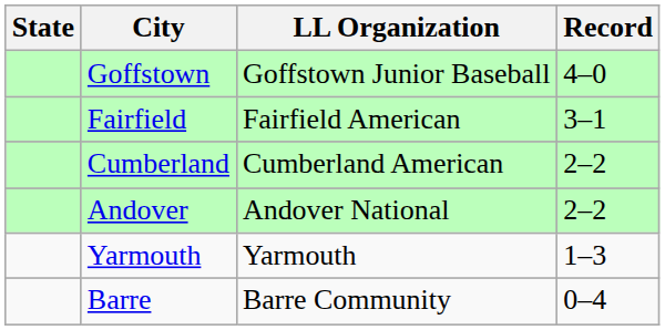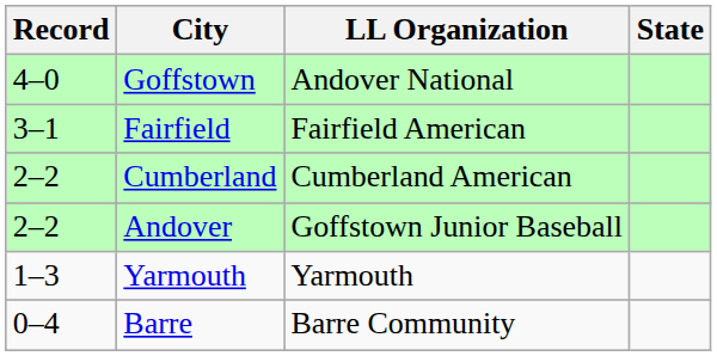 <table class="wikitable">
 <tr>
-<th>State</th>
+<th>Record</th>
 <th>City</th>
 <th>LL Organization</th>
-<th>Record</th>
+<th>State</th>
 </tr>
 <tr bgcolor=#bbffbb>
+<td>4–0</td>
+<td><a href='#'>Goffstown</a></td>
+<td>Andover National</td>
 <td><strong></strong></td>
-<td><a href='#'>Goffstown</a></td>
-<td>Goffstown Junior Baseball</td>
-<td>4–0</td>
 </tr>
 <tr bgcolor=#bbffbb>
-<td><strong></strong></td>
+<td>3–1</td>
 <td><a href='#'>Fairfield</a></td>
 <td>Fairfield American</td>
-<td>3–1</td>
+<td><strong></strong></td>
 </tr>
 <tr bgcolor=#bbffbb>
-<td><strong></strong></td>
+<td>2–2</td>
 <td><a href='#'>Cumberland</a></td>
 <td>Cumberland American</td>
-<td>2–2</td>
+<td><strong></strong></td>
 </tr>
 <tr bgcolor=#bbffbb>
+<td>2–2</td>
+<td><a href='#'>Andover</a></td>
+<td>Goffstown Junior Baseball</td>
 <td><strong></strong></td>
-<td><a href='#'>Andover</a></td>
-<td>Andover National</td>
-<td>2–2</td>
 </tr>
 <tr>
-<td><strong></strong></td>
+<td>1–3</td>
 <td><a href='#'>Yarmouth</a></td>
 <td>Yarmouth</td>
-<td>1–3</td>
+<td><strong></strong></td>
 </tr>
 <tr>
-<td><strong></strong></td>
+<td>0–4</td>
 <td><a href='#'>Barre</a></td>
 <td>Barre Community</td>
-<td>0–4</td>
+<td><strong></strong></td>
 </tr>
 </table>
